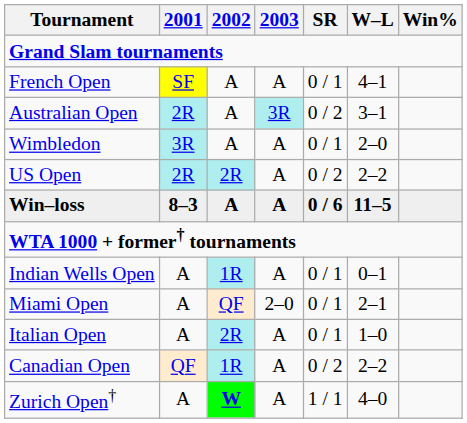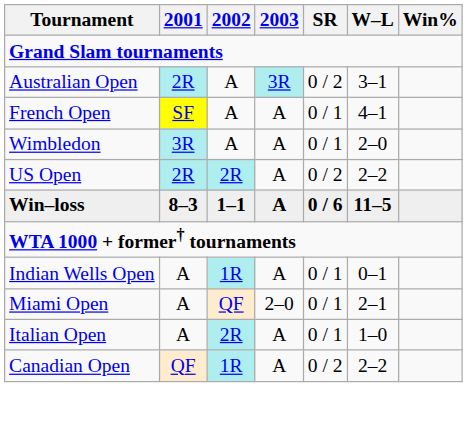 <table class="wikitable" style="text-align:center">
 <tr>
 <th>Tournament</th>
 <th><a href='#'>2001</a></th>
 <th><a href='#'>2002</a></th>
 <th><a href='#'>2003</a></th>
 <th>SR</th>
 <th>W–L</th>
 <th>Win%</th>
 </tr>
 <tr>
 <td colspan="7" align="left"><strong><a href='#'>Grand Slam tournaments</a></strong></td>
 </tr>
 <tr>
+<td align="left"><a href='#'>Australian Open</a></td>
+<td bgcolor="#afeeee"><a href='#'>2R</a></td>
+<td>A</td>
+<td bgcolor="afeeee"><a href='#'>3R</a></td>
+<td>0 / 2</td>
+<td>3–1</td>
+<td></td>
+</tr>
+<tr>
 <td align="left"><a href='#'>French Open</a></td>
 <td bgcolor="yellow"><a href='#'>SF</a></td>
 <td>A</td>
 <td>A</td>
 <td>0 / 1</td>
 <td>4–1</td>
-<td></td>
-</tr>
-<tr>
-<td align="left"><a href='#'>Australian Open</a></td>
-<td bgcolor="#afeeee"><a href='#'>2R</a></td>
-<td>A</td>
-<td bgcolor="afeeee"><a href='#'>3R</a></td>
-<td>0 / 2</td>
-<td>3–1</td>
 <td></td>
 </tr>
 <tr>
 <td align="left"><a href='#'>Wimbledon</a></td>
 <td bgcolor="#afeeee"><a href='#'>3R</a></td>
 <td>A</td>
 <td>A</td>
 <td>0 / 1</td>
 <td>2–0</td>
 <td></td>
 </tr>
 <tr>
 <td align="left"><a href='#'>US Open</a></td>
 <td bgcolor="#afeeee"><a href='#'>2R</a></td>
 <td bgcolor="#afeeee"><a href='#'>2R</a></td>
 <td>A</td>
 <td>0 / 2</td>
 <td>2–2</td>
 <td></td>
 </tr>
 <tr style="background:#efefef; font-weight:bold;">
 <td bgcolor="#efefef" align="left"><strong>Win–loss</strong></td>
 <td>8–3</td>
-<td>A</td>
+<td>1–1</td>
 <td>A</td>
 <td>0 / 6</td>
 <td>11–5</td>
 <td></td>
 </tr>
 <tr>
 <td colspan="7" align="left"><strong><a href='#'>WTA 1000</a> + former<sup>†</sup> tournaments</strong></td>
 </tr>
 <tr>
 <td align="left"><a href='#'>Indian Wells Open</a></td>
 <td>A</td>
 <td bgcolor="#afeeee"><a href='#'>1R</a></td>
 <td>A</td>
 <td>0 / 1</td>
 <td>0–1</td>
 <td></td>
 </tr>
 <tr>
 <td align="left"><a href='#'>Miami Open</a></td>
 <td>A</td>
 <td bgcolor="#ffebcd"><a href='#'>QF</a></td>
 <td>2–0</td>
 <td>0 / 1</td>
 <td>2–1</td>
 <td></td>
 </tr>
 <tr>
 <td align="left"><a href='#'>Italian Open</a></td>
 <td>A</td>
 <td bgcolor="afeeee"><a href='#'>2R</a></td>
 <td>A</td>
 <td>0 / 1</td>
 <td>1–0</td>
 <td></td>
 </tr>
 <tr>
 <td align="left"><a href='#'>Canadian Open</a></td>
 <td bgcolor="#ffebcd"><a href='#'>QF</a></td>
 <td bgcolor="#afeeee"><a href='#'>1R</a></td>
 <td>A</td>
 <td>0 / 2</td>
 <td>2–2</td>
 <td></td>
 </tr>
-<tr>
-<td align="left"><a href='#'>Zurich Open</a><sup>†</sup></td>
-<td>A</td>
-<td bgcolor="lime"><strong><a href='#'>W</a></strong></td>
-<td>A</td>
-<td>1 / 1</td>
-<td>4–0</td>
-<td></td>
-</tr>
 </table>
